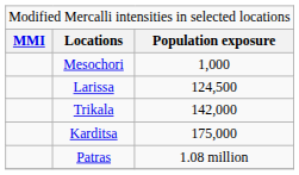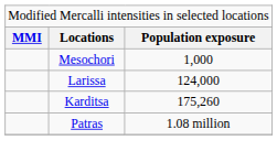 <table class="wikitable" style="float: right; text-align: center; font-size:90%;">
 <tr>
 <td colspan="3" style="text-align: center;">Modified Mercalli intensities in selected locations</td>
 </tr>
 <tr>
 <th><a href='#'>MMI</a></th>
 <th>Locations</th>
 <th>Population exposure</th>
 </tr>
 <tr>
 <td></td>
 <td><a href='#'>Mesochori</a></td>
 <td>1,000</td>
 </tr>
 <tr>
 <td></td>
 <td><a href='#'>Larissa</a></td>
-<td>124,500</td>
-</tr>
-<tr>
-<td></td>
-<td><a href='#'>Trikala</a></td>
-<td>142,000</td>
+<td>124,000</td>
 </tr>
 <tr>
 <td></td>
 <td><a href='#'>Karditsa</a></td>
-<td>175,000</td>
+<td>175,260</td>
 </tr>
 <tr>
 <td></td>
 <td><a href='#'>Patras</a></td>
 <td>1.08 million</td>
 </tr>
 <tr>
 </tr>
 </table>
